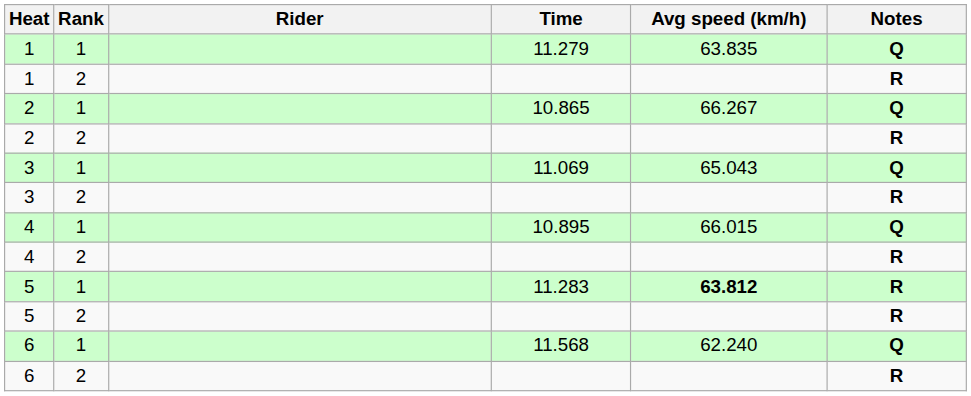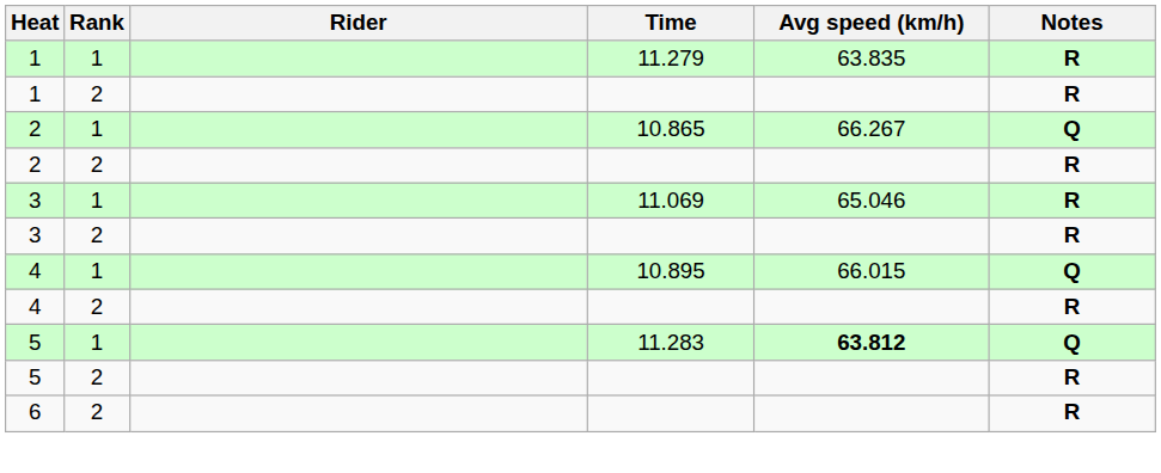 <table class="wikitable sortable" style="text-align:center;">
 <tr>
 <th>Heat</th>
 <th>Rank</th>
 <th style="width:20em;">Rider</th>
 <th style="width:7em;">Time</th>
 <th style="width:10em;">Avg speed (km/h)</th>
 <th style="width:7em;">Notes</th>
 </tr>
 <tr bgcolor=ccffcc>
 <td>1</td>
 <td>1</td>
 <td align=left></td>
 <td>11.279</td>
 <td>63.835</td>
-<td><strong>Q</strong></td>
+<td><strong>R</strong></td>
 </tr>
 <tr>
 <td>1</td>
 <td>2</td>
 <td align=left></td>
 <td></td>
 <td></td>
 <td><strong>R</strong></td>
 </tr>
 <tr bgcolor=ccffcc>
 <td>2</td>
 <td>1</td>
 <td align=left></td>
 <td>10.865</td>
 <td>66.267</td>
 <td><strong>Q</strong></td>
 </tr>
 <tr>
 <td>2</td>
 <td>2</td>
 <td align=left></td>
 <td></td>
 <td></td>
 <td><strong>R</strong></td>
 </tr>
 <tr bgcolor=ccffcc>
 <td>3</td>
 <td>1</td>
 <td align=left></td>
 <td>11.069</td>
-<td>65.043</td>
-<td><strong>Q</strong></td>
+<td>65.046</td>
+<td><strong>R</strong></td>
 </tr>
 <tr>
 <td>3</td>
 <td>2</td>
 <td align=left></td>
 <td></td>
 <td></td>
 <td><strong>R</strong></td>
 </tr>
 <tr bgcolor=ccffcc>
 <td>4</td>
 <td>1</td>
 <td align=left></td>
 <td>10.895</td>
 <td>66.015</td>
 <td><strong>Q</strong></td>
 </tr>
 <tr>
 <td>4</td>
 <td>2</td>
 <td align=left></td>
 <td></td>
 <td></td>
 <td><strong>R</strong></td>
 </tr>
 <tr bgcolor=ccffcc>
 <td>5</td>
 <td>1</td>
 <td align=left></td>
 <td>11.283</td>
 <td><strong>63.812</strong></td>
-<td><strong>R</strong></td>
+<td><strong>Q</strong></td>
 </tr>
 <tr>
 <td>5</td>
 <td>2</td>
 <td align=left></td>
 <td></td>
 <td></td>
 <td><strong>R</strong></td>
-</tr>
-<tr bgcolor=ccffcc>
-<td>6</td>
-<td>1</td>
-<td align=left></td>
-<td>11.568</td>
-<td>62.240</td>
-<td><strong>Q</strong></td>
 </tr>
 <tr>
 <td>6</td>
 <td>2</td>
 <td align=left></td>
 <td></td>
 <td></td>
 <td><strong>R</strong></td>
 </tr>
 </table>
